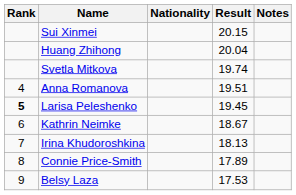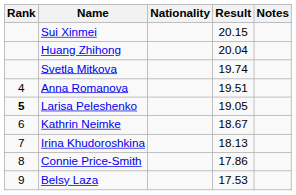 <table class="wikitable sortable" style="text-align:center">
 <tr>
 <th>Rank</th>
 <th>Name</th>
 <th>Nationality</th>
 <th>Result</th>
 <th>Notes</th>
 </tr>
 <tr>
 <td></td>
 <td align=left><a href='#'>Sui Xinmei</a></td>
 <td align=left></td>
 <td>20.15</td>
 <td></td>
 </tr>
 <tr>
 <td></td>
 <td align=left><a href='#'>Huang Zhihong</a></td>
 <td align=left></td>
 <td>20.04</td>
 <td></td>
 </tr>
 <tr>
 <td></td>
 <td align=left><a href='#'>Svetla Mitkova</a></td>
 <td align=left></td>
 <td>19.74</td>
 <td></td>
 </tr>
 <tr>
 <td>4</td>
 <td align=left><a href='#'>Anna Romanova</a></td>
 <td align=left></td>
 <td>19.51</td>
 <td></td>
 </tr>
 <tr>
 <td><strong>5</strong></td>
 <td align=left><a href='#'>Larisa Peleshenko</a></td>
 <td align=left></td>
-<td>19.45</td>
+<td>19.05</td>
 <td></td>
 </tr>
 <tr>
 <td>6</td>
 <td align=left><a href='#'>Kathrin Neimke</a></td>
 <td align=left></td>
 <td>18.67</td>
 <td></td>
 </tr>
 <tr>
 <td>7</td>
 <td align=left><a href='#'>Irina Khudoroshkina</a></td>
 <td align=left></td>
 <td>18.13</td>
 <td></td>
 </tr>
 <tr>
 <td>8</td>
 <td align=left><a href='#'>Connie Price-Smith</a></td>
 <td align=left></td>
-<td>17.89</td>
+<td>17.86</td>
 <td></td>
 </tr>
 <tr>
 <td>9</td>
 <td align=left><a href='#'>Belsy Laza</a></td>
 <td align=left></td>
 <td>17.53</td>
 <td></td>
 </tr>
 </table>
